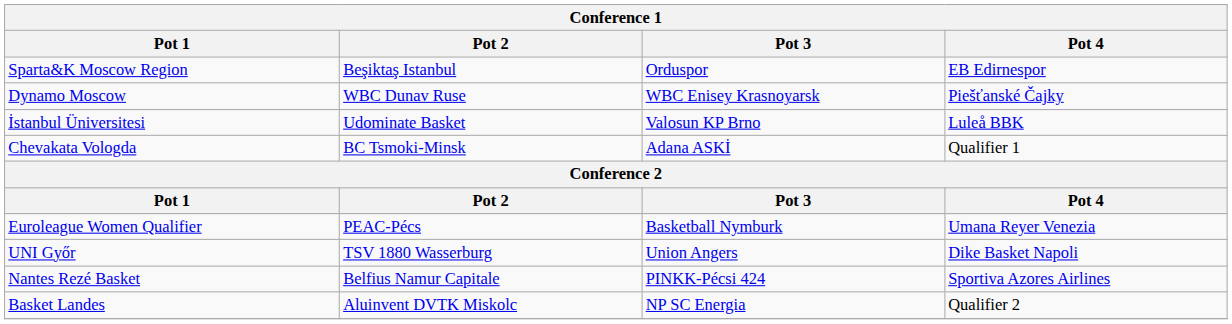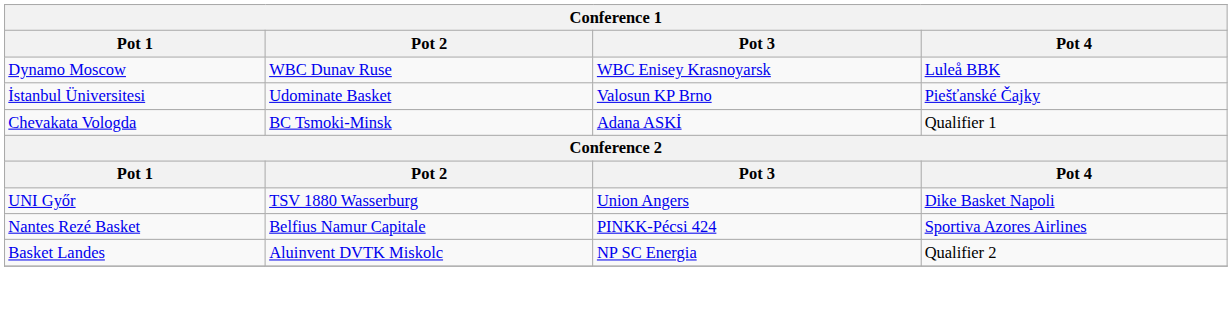 <table class="wikitable" style="text-align; width:75%;">
 <tr>
 <th colspan=4>Conference 1</th>
 </tr>
 <tr>
 <th>Pot 1</th>
 <th>Pot 2</th>
 <th>Pot 3</th>
 <th>Pot 4</th>
 </tr>
 <tr>
-<td> <a href='#'>Sparta&K Moscow Region</a></td>
-<td> <a href='#'>Beşiktaş Istanbul</a></td>
-<td> <a href='#'>Orduspor</a></td>
-<td> <a href='#'>EB Edirnespor</a></td>
-</tr>
-<tr>
 <td> <a href='#'>Dynamo Moscow</a></td>
 <td> <a href='#'>WBC Dunav Ruse</a></td>
 <td> <a href='#'>WBC Enisey Krasnoyarsk</a></td>
-<td> <a href='#'>Piešťanské Čajky</a></td>
+<td> <a href='#'>Luleå BBK</a></td>
 </tr>
 <tr>
 <td> <a href='#'>İstanbul Üniversitesi</a></td>
 <td> <a href='#'>Udominate Basket</a></td>
 <td> <a href='#'>Valosun KP Brno</a></td>
-<td> <a href='#'>Luleå BBK</a></td>
+<td> <a href='#'>Piešťanské Čajky</a></td>
 </tr>
 <tr>
 <td> <a href='#'>Chevakata Vologda</a></td>
 <td> <a href='#'>BC Tsmoki-Minsk</a></td>
 <td> <a href='#'>Adana ASKİ</a></td>
 <td>Qualifier 1</td>
 </tr>
 <tr>
 <th colspan=4>Conference 2</th>
 </tr>
 <tr>
 <th>Pot 1</th>
 <th>Pot 2</th>
 <th>Pot 3</th>
 <th>Pot 4</th>
-</tr>
-<tr>
-<td><a href='#'>Euroleague Women Qualifier</a> </td>
-<td> <a href='#'>PEAC-Pécs</a></td>
-<td> <a href='#'>Basketball Nymburk</a></td>
-<td> <a href='#'>Umana Reyer Venezia</a></td>
 </tr>
 <tr>
 <td> <a href='#'>UNI Győr</a></td>
 <td> <a href='#'>TSV 1880 Wasserburg</a></td>
 <td> <a href='#'>Union Angers</a></td>
 <td> <a href='#'>Dike Basket Napoli</a></td>
 </tr>
 <tr>
 <td> <a href='#'>Nantes Rezé Basket</a></td>
 <td> <a href='#'>Belfius Namur Capitale</a></td>
 <td> <a href='#'>PINKK-Pécsi 424</a></td>
 <td> <a href='#'>Sportiva Azores Airlines</a></td>
 </tr>
 <tr>
 <td> <a href='#'>Basket Landes</a></td>
 <td> <a href='#'>Aluinvent DVTK Miskolc</a></td>
 <td> <a href='#'>NP SC Energia</a></td>
 <td>Qualifier 2</td>
 </tr>
 <tr>
 </tr>
 </table>
